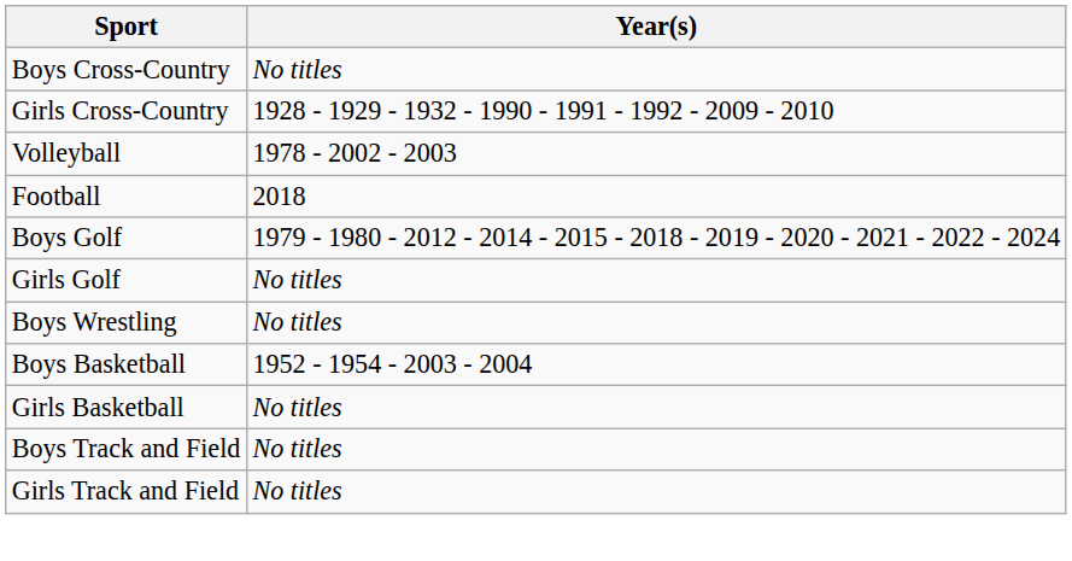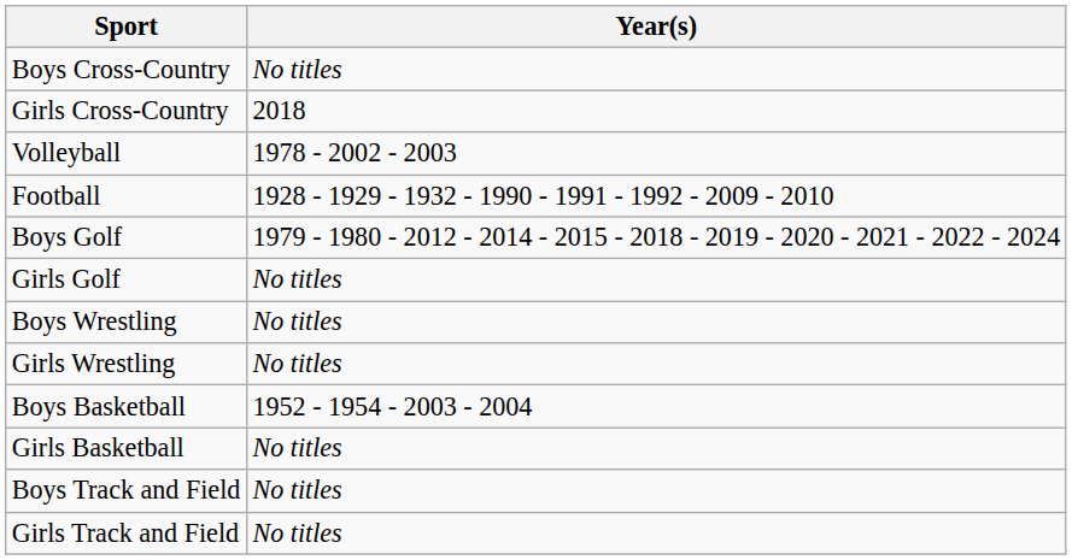 <table class="wikitable">
 <tr>
 <th>Sport</th>
 <th>Year(s)</th>
 </tr>
 <tr>
 <td>Boys Cross-Country</td>
 <td><em>No titles</em></td>
 </tr>
 <tr>
 <td>Girls Cross-Country</td>
-<td>1928 - 1929 - 1932 - 1990 - 1991 - 1992 - 2009 - 2010</td>
+<td>2018</td>
 </tr>
 <tr>
 <td>Volleyball</td>
 <td>1978 - 2002 - 2003</td>
 </tr>
 <tr>
 <td>Football</td>
-<td>2018</td>
+<td>1928 - 1929 - 1932 - 1990 - 1991 - 1992 - 2009 - 2010</td>
 </tr>
 <tr>
 <td>Boys Golf</td>
 <td>1979 - 1980 - 2012 - 2014 - 2015 - 2018 - 2019 - 2020 - 2021 - 2022 - 2024</td>
 </tr>
 <tr>
 <td>Girls Golf</td>
 <td><em>No titles</em></td>
 </tr>
 <tr>
 <td>Boys Wrestling</td>
+<td><em>No titles</em></td>
+</tr>
+<tr>
+<td>Girls Wrestling</td>
 <td><em>No titles</em></td>
 </tr>
 <tr>
 <td>Boys Basketball</td>
 <td>1952 - 1954 - 2003 - 2004</td>
 </tr>
 <tr>
 <td>Girls Basketball</td>
 <td><em>No titles</em></td>
 </tr>
 <tr>
 <td>Boys Track and Field</td>
 <td><em>No titles</em></td>
 </tr>
 <tr>
 <td>Girls Track and Field</td>
 <td><em>No titles</em></td>
 </tr>
 </table>
